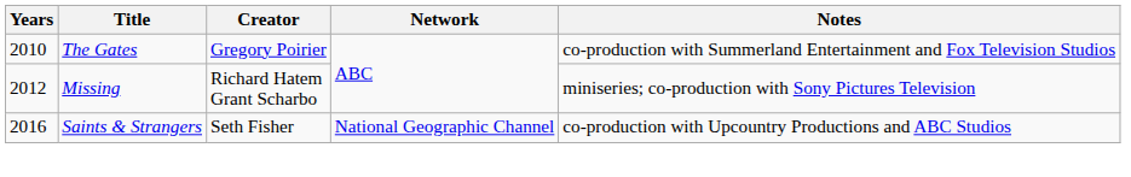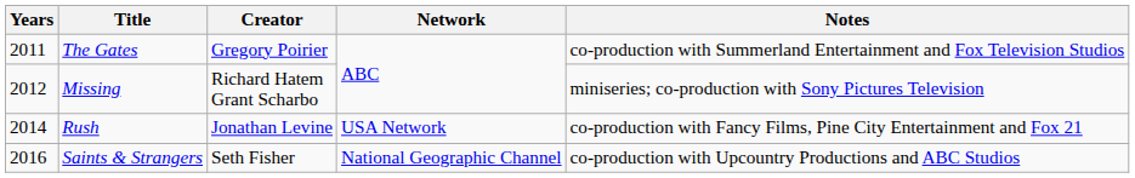 <table class="wikitable sortable">
 <tr>
 <th>Years</th>
 <th>Title</th>
 <th>Creator</th>
 <th>Network</th>
 <th>Notes</th>
 </tr>
 <tr>
-<td>2010</td>
+<td>2011</td>
 <td><em><a href='#'>The Gates</a></em></td>
 <td><a href='#'>Gregory Poirier</a></td>
 <td rowspan="2"><a href='#'>ABC</a></td>
 <td>co-production with Summerland Entertainment and <a href='#'>Fox Television Studios</a></td>
 </tr>
 <tr>
 <td>2012</td>
 <td><em><a href='#'>Missing</a></em></td>
 <td>Richard Hatem<br>Grant Scharbo</td>
 <td>miniseries; co-production with <a href='#'>Sony Pictures Television</a></td>
 </tr>
 <tr>
+<td>2014</td>
+<td><em><a href='#'>Rush</a></em></td>
+<td><a href='#'>Jonathan Levine</a></td>
+<td><a href='#'>USA Network</a></td>
+<td>co-production with Fancy Films, Pine City Entertainment and <a href='#'>Fox 21</a></td>
+</tr>
+<tr>
 <td>2016</td>
 <td><em><a href='#'>Saints & Strangers</a></em></td>
 <td>Seth Fisher</td>
 <td><a href='#'>National Geographic Channel</a></td>
 <td>co-production with Upcountry Productions and <a href='#'>ABC Studios</a></td>
 </tr>
 </table>
